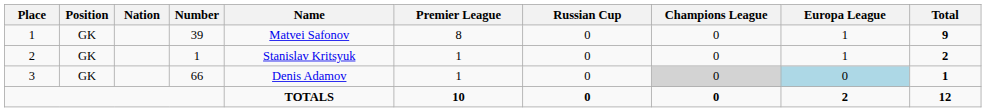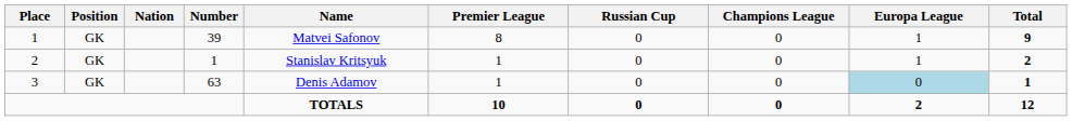 <table class="wikitable" style="font-size: 95%; text-align: center;">
 <tr>
 <th width=60>Place</th>
 <th width=60>Position</th>
 <th width=60>Nation</th>
 <th width=60>Number</th>
 <th width=200>Name</th>
 <th width=150>Premier League</th>
 <th width=150>Russian Cup</th>
 <th width=150>Champions League</th>
 <th width=150>Europa League</th>
 <th width=80>Total</th>
 </tr>
 <tr>
 <td>1</td>
 <td>GK</td>
 <td></td>
 <td>39</td>
 <td><a href='#'>Matvei Safonov</a></td>
 <td>8</td>
 <td>0</td>
 <td>0</td>
 <td>1</td>
 <td><strong>9</strong></td>
 </tr>
 <tr>
 <td>2</td>
 <td>GK</td>
 <td></td>
 <td>1</td>
 <td><a href='#'>Stanislav Kritsyuk</a></td>
 <td>1</td>
 <td>0</td>
 <td>0</td>
 <td>1</td>
 <td><strong>2</strong></td>
 </tr>
 <tr>
 <td>3</td>
 <td>GK</td>
 <td></td>
-<td>66</td>
+<td>63</td>
 <td><a href='#'>Denis Adamov</a></td>
 <td>1</td>
 <td>0</td>
-<td style="background: lightgrey;">0</td>
+<td>0</td>
 <td style="background: lightblue;">0</td>
 <td><strong>1</strong></td>
 </tr>
 <tr>
 <td colspan="4"></td>
 <td><strong>TOTALS</strong></td>
 <td><strong>10</strong></td>
 <td><strong>0</strong></td>
 <td><strong>0</strong></td>
 <td><strong>2</strong></td>
 <td><strong>12</strong></td>
 </tr>
 </table>
